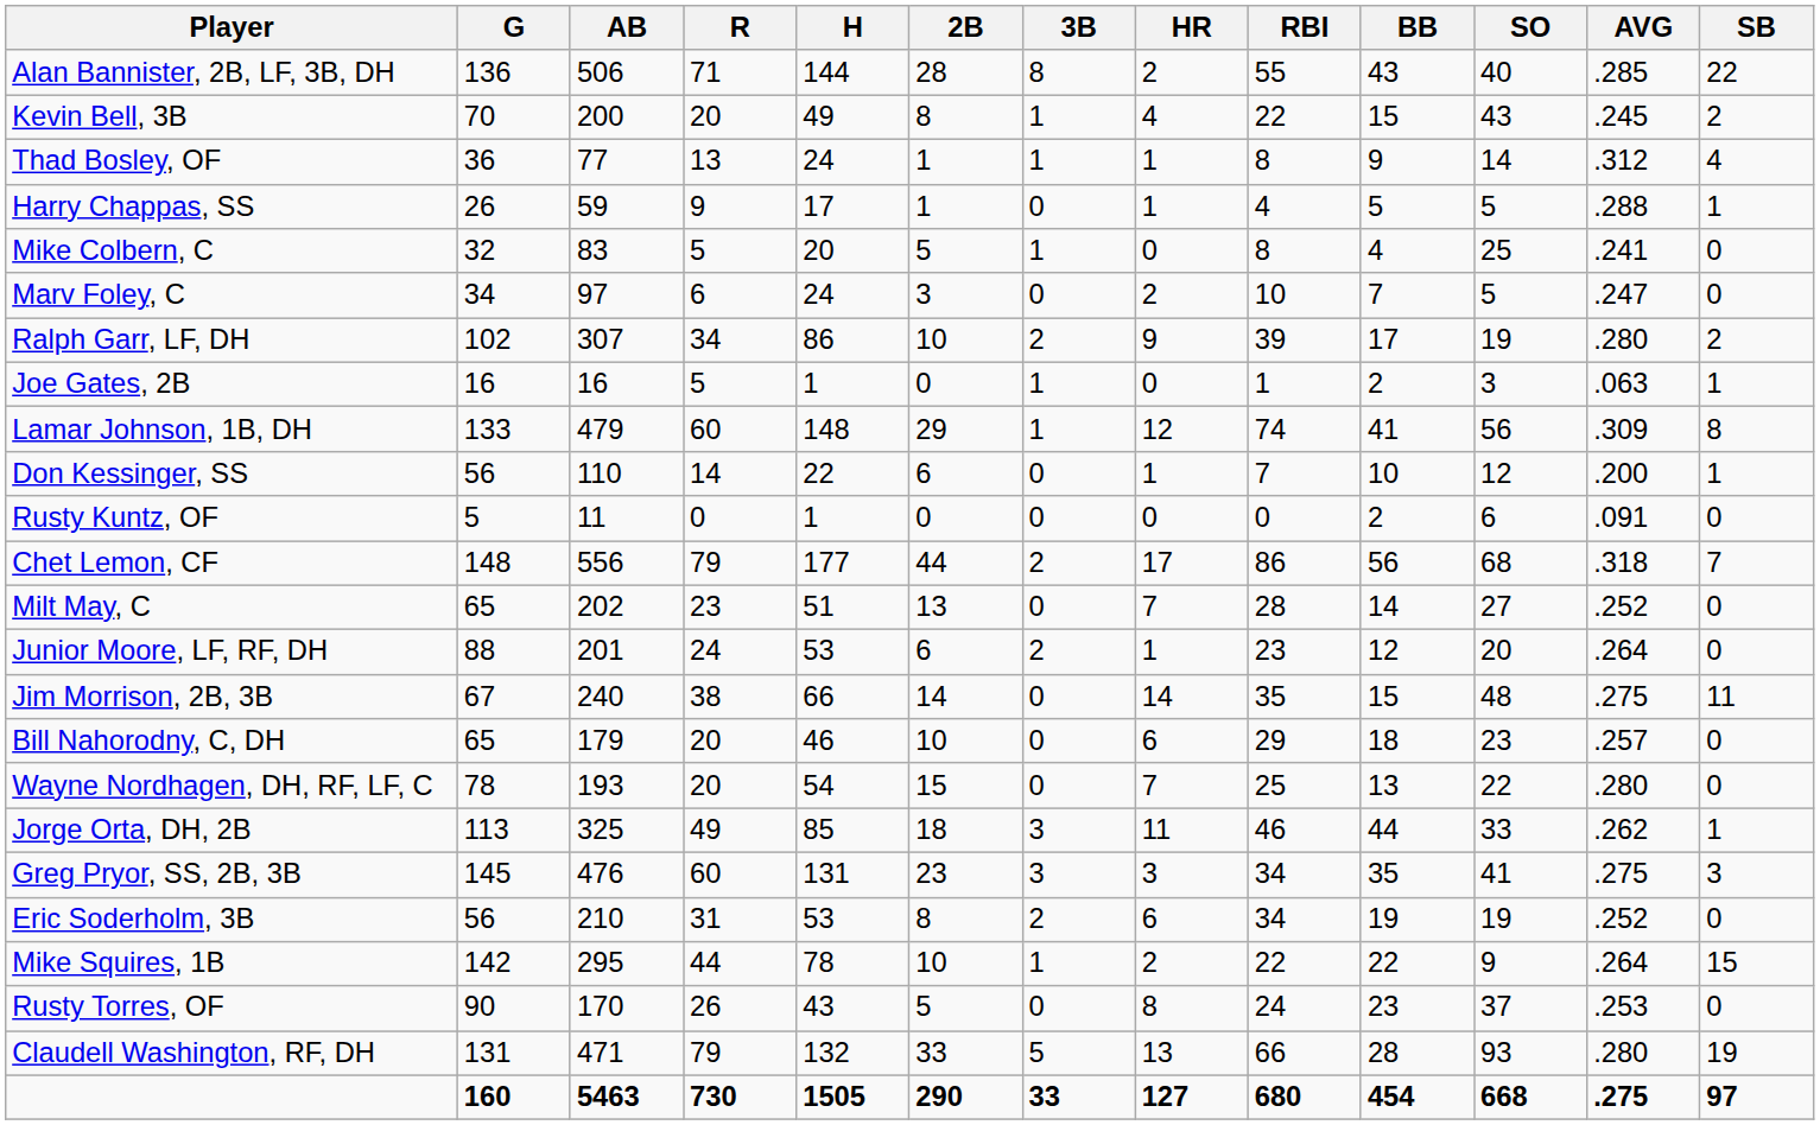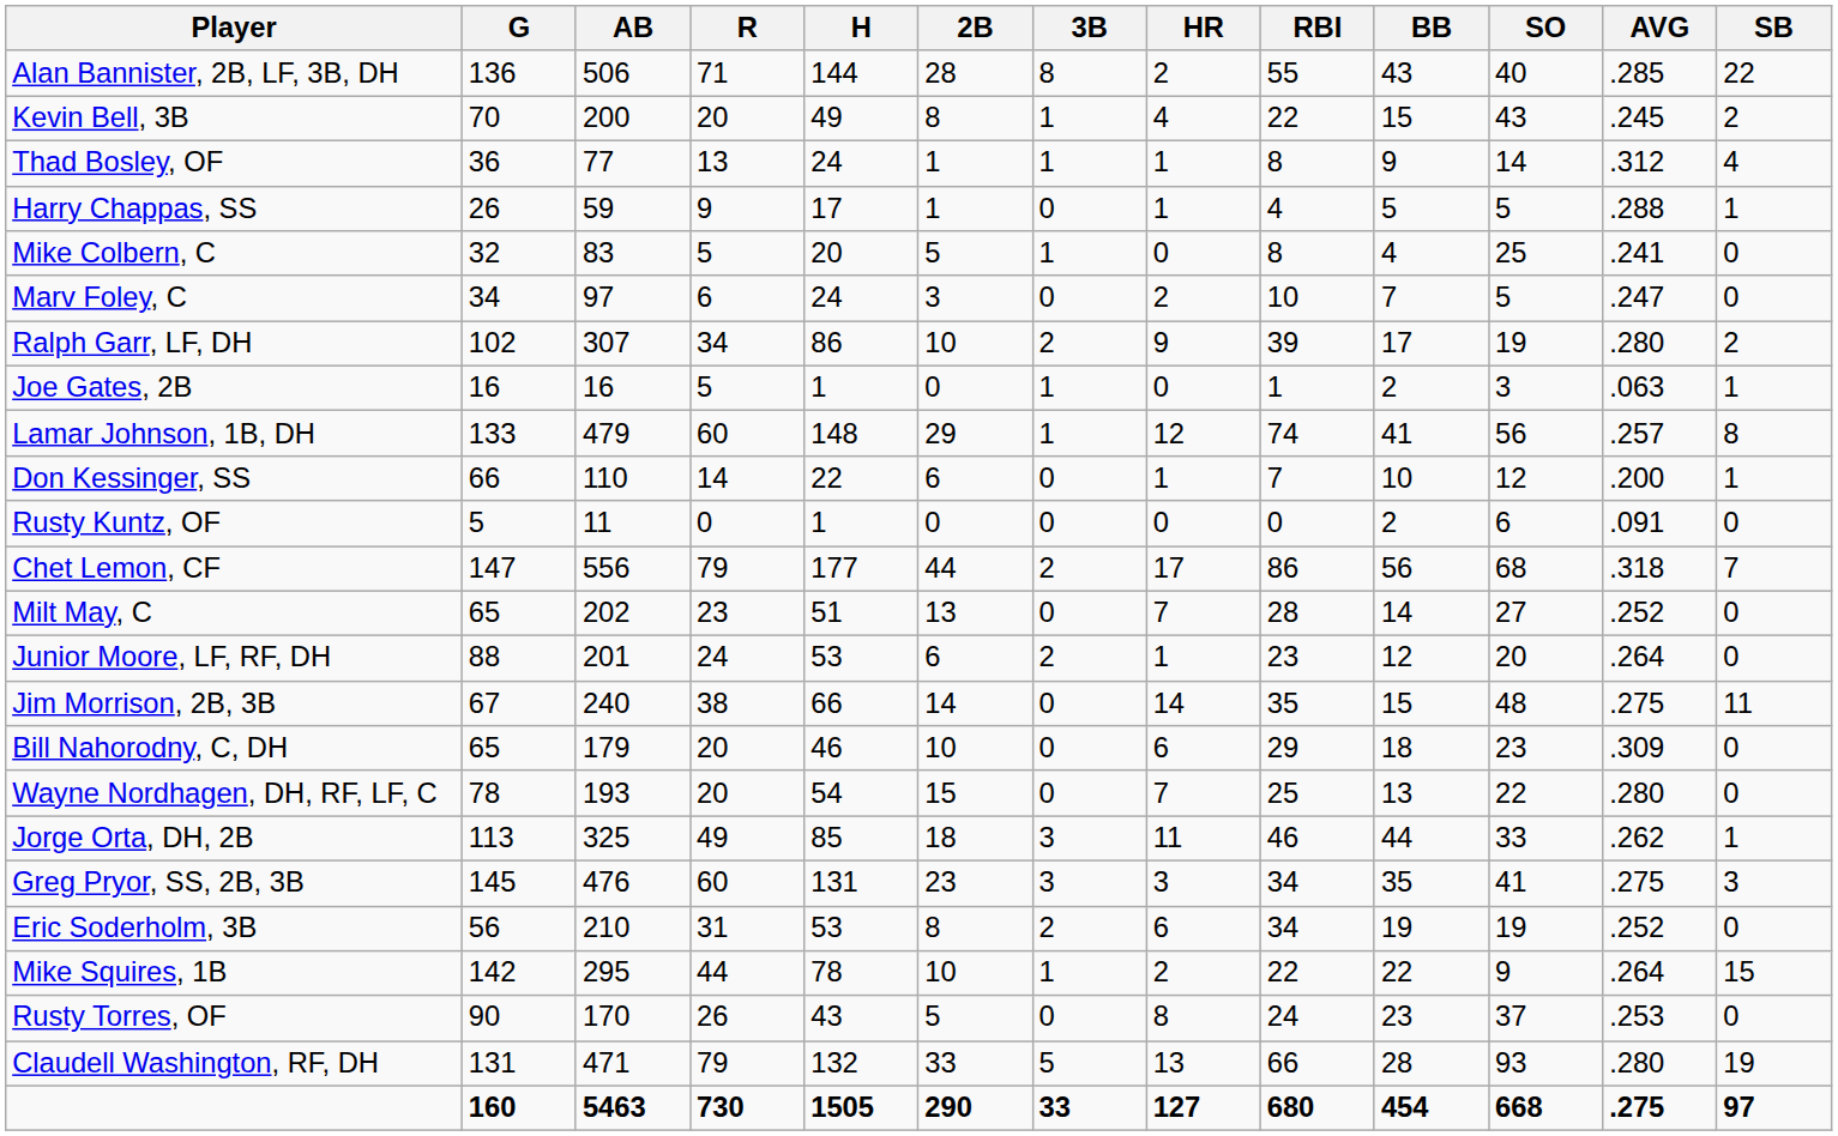 <table class="wikitable sortable">
 <tr>
 <th bgcolor="#DDDDFF" width="24%">Player</th>
 <th bgcolor="#DDDDFF" width="6%">G</th>
 <th bgcolor="#DDDDFF" width="6%">AB</th>
 <th bgcolor="#DDDDFF" width="6%">R</th>
 <th bgcolor="#DDDDFF" width="6%">H</th>
 <th bgcolor="#DDDDFF" width="6%">2B</th>
 <th bgcolor="#DDDDFF" width="6%">3B</th>
 <th bgcolor="#DDDDFF" width="6%">HR</th>
 <th bgcolor="#DDDDFF" width="6%">RBI</th>
 <th bgcolor="#DDDDFF" width="6%">BB</th>
 <th bgcolor="#DDDDFF" width="6%">SO</th>
 <th bgcolor="#DDDDFF" width="6%">AVG</th>
 <th bgcolor="#DDDDFF" width="6%">SB</th>
 </tr>
 <tr>
 <td><a href='#'>Alan Bannister</a>, 2B, LF, 3B, DH</td>
 <td>136</td>
 <td>506</td>
 <td>71</td>
 <td>144</td>
 <td>28</td>
 <td>8</td>
 <td>2</td>
 <td>55</td>
 <td>43</td>
 <td>40</td>
 <td>.285</td>
 <td>22</td>
 </tr>
 <tr>
 <td><a href='#'>Kevin Bell</a>, 3B</td>
 <td>70</td>
 <td>200</td>
 <td>20</td>
 <td>49</td>
 <td>8</td>
 <td>1</td>
 <td>4</td>
 <td>22</td>
 <td>15</td>
 <td>43</td>
 <td>.245</td>
 <td>2</td>
 </tr>
 <tr>
 <td><a href='#'>Thad Bosley</a>, OF</td>
 <td>36</td>
 <td>77</td>
 <td>13</td>
 <td>24</td>
 <td>1</td>
 <td>1</td>
 <td>1</td>
 <td>8</td>
 <td>9</td>
 <td>14</td>
 <td>.312</td>
 <td>4</td>
 </tr>
 <tr>
 <td><a href='#'>Harry Chappas</a>, SS</td>
 <td>26</td>
 <td>59</td>
 <td>9</td>
 <td>17</td>
 <td>1</td>
 <td>0</td>
 <td>1</td>
 <td>4</td>
 <td>5</td>
 <td>5</td>
 <td>.288</td>
 <td>1</td>
 </tr>
 <tr>
 <td><a href='#'>Mike Colbern</a>, C</td>
 <td>32</td>
 <td>83</td>
 <td>5</td>
 <td>20</td>
 <td>5</td>
 <td>1</td>
 <td>0</td>
 <td>8</td>
 <td>4</td>
 <td>25</td>
 <td>.241</td>
 <td>0</td>
 </tr>
 <tr>
 <td><a href='#'>Marv Foley</a>, C</td>
 <td>34</td>
 <td>97</td>
 <td>6</td>
 <td>24</td>
 <td>3</td>
 <td>0</td>
 <td>2</td>
 <td>10</td>
 <td>7</td>
 <td>5</td>
 <td>.247</td>
 <td>0</td>
 </tr>
 <tr>
 <td><a href='#'>Ralph Garr</a>, LF, DH</td>
 <td>102</td>
 <td>307</td>
 <td>34</td>
 <td>86</td>
 <td>10</td>
 <td>2</td>
 <td>9</td>
 <td>39</td>
 <td>17</td>
 <td>19</td>
 <td>.280</td>
 <td>2</td>
 </tr>
 <tr>
 <td><a href='#'>Joe Gates</a>, 2B</td>
 <td>16</td>
 <td>16</td>
 <td>5</td>
 <td>1</td>
 <td>0</td>
 <td>1</td>
 <td>0</td>
 <td>1</td>
 <td>2</td>
 <td>3</td>
 <td>.063</td>
 <td>1</td>
 </tr>
 <tr>
 <td><a href='#'>Lamar Johnson</a>, 1B, DH</td>
 <td>133</td>
 <td>479</td>
 <td>60</td>
 <td>148</td>
 <td>29</td>
 <td>1</td>
 <td>12</td>
 <td>74</td>
 <td>41</td>
 <td>56</td>
-<td>.309</td>
+<td>.257</td>
 <td>8</td>
 </tr>
 <tr>
 <td><a href='#'>Don Kessinger</a>, SS</td>
-<td>56</td>
+<td>66</td>
 <td>110</td>
 <td>14</td>
 <td>22</td>
 <td>6</td>
 <td>0</td>
 <td>1</td>
 <td>7</td>
 <td>10</td>
 <td>12</td>
 <td>.200</td>
 <td>1</td>
 </tr>
 <tr>
 <td><a href='#'>Rusty Kuntz</a>, OF</td>
 <td>5</td>
 <td>11</td>
 <td>0</td>
 <td>1</td>
 <td>0</td>
 <td>0</td>
 <td>0</td>
 <td>0</td>
 <td>2</td>
 <td>6</td>
 <td>.091</td>
 <td>0</td>
 </tr>
 <tr>
 <td><a href='#'>Chet Lemon</a>, CF</td>
-<td>148</td>
+<td>147</td>
 <td>556</td>
 <td>79</td>
 <td>177</td>
 <td>44</td>
 <td>2</td>
 <td>17</td>
 <td>86</td>
 <td>56</td>
 <td>68</td>
 <td>.318</td>
 <td>7</td>
 </tr>
 <tr>
 <td><a href='#'>Milt May</a>, C</td>
 <td>65</td>
 <td>202</td>
 <td>23</td>
 <td>51</td>
 <td>13</td>
 <td>0</td>
 <td>7</td>
 <td>28</td>
 <td>14</td>
 <td>27</td>
 <td>.252</td>
 <td>0</td>
 </tr>
 <tr>
 <td><a href='#'>Junior Moore</a>, LF, RF, DH</td>
 <td>88</td>
 <td>201</td>
 <td>24</td>
 <td>53</td>
 <td>6</td>
 <td>2</td>
 <td>1</td>
 <td>23</td>
 <td>12</td>
 <td>20</td>
 <td>.264</td>
 <td>0</td>
 </tr>
 <tr>
 <td><a href='#'>Jim Morrison</a>, 2B, 3B</td>
 <td>67</td>
 <td>240</td>
 <td>38</td>
 <td>66</td>
 <td>14</td>
 <td>0</td>
 <td>14</td>
 <td>35</td>
 <td>15</td>
 <td>48</td>
 <td>.275</td>
 <td>11</td>
 </tr>
 <tr>
 <td><a href='#'>Bill Nahorodny</a>, C, DH</td>
 <td>65</td>
 <td>179</td>
 <td>20</td>
 <td>46</td>
 <td>10</td>
 <td>0</td>
 <td>6</td>
 <td>29</td>
 <td>18</td>
 <td>23</td>
-<td>.257</td>
+<td>.309</td>
 <td>0</td>
 </tr>
 <tr>
 <td><a href='#'>Wayne Nordhagen</a>, DH, RF, LF, C</td>
 <td>78</td>
 <td>193</td>
 <td>20</td>
 <td>54</td>
 <td>15</td>
 <td>0</td>
 <td>7</td>
 <td>25</td>
 <td>13</td>
 <td>22</td>
 <td>.280</td>
 <td>0</td>
 </tr>
 <tr>
 <td><a href='#'>Jorge Orta</a>, DH, 2B</td>
 <td>113</td>
 <td>325</td>
 <td>49</td>
 <td>85</td>
 <td>18</td>
 <td>3</td>
 <td>11</td>
 <td>46</td>
 <td>44</td>
 <td>33</td>
 <td>.262</td>
 <td>1</td>
 </tr>
 <tr>
 <td><a href='#'>Greg Pryor</a>, SS, 2B, 3B</td>
 <td>145</td>
 <td>476</td>
 <td>60</td>
 <td>131</td>
 <td>23</td>
 <td>3</td>
 <td>3</td>
 <td>34</td>
 <td>35</td>
 <td>41</td>
 <td>.275</td>
 <td>3</td>
 </tr>
 <tr>
 <td><a href='#'>Eric Soderholm</a>, 3B</td>
 <td>56</td>
 <td>210</td>
 <td>31</td>
 <td>53</td>
 <td>8</td>
 <td>2</td>
 <td>6</td>
 <td>34</td>
 <td>19</td>
 <td>19</td>
 <td>.252</td>
 <td>0</td>
 </tr>
 <tr>
 <td><a href='#'>Mike Squires</a>, 1B</td>
 <td>142</td>
 <td>295</td>
 <td>44</td>
 <td>78</td>
 <td>10</td>
 <td>1</td>
 <td>2</td>
 <td>22</td>
 <td>22</td>
 <td>9</td>
 <td>.264</td>
 <td>15</td>
 </tr>
 <tr>
 <td><a href='#'>Rusty Torres</a>, OF</td>
 <td>90</td>
 <td>170</td>
 <td>26</td>
 <td>43</td>
 <td>5</td>
 <td>0</td>
 <td>8</td>
 <td>24</td>
 <td>23</td>
 <td>37</td>
 <td>.253</td>
 <td>0</td>
 </tr>
 <tr>
 <td><a href='#'>Claudell Washington</a>, RF, DH</td>
 <td>131</td>
 <td>471</td>
 <td>79</td>
 <td>132</td>
 <td>33</td>
 <td>5</td>
 <td>13</td>
 <td>66</td>
 <td>28</td>
 <td>93</td>
 <td>.280</td>
 <td>19</td>
 </tr>
 <tr class="sortbottom">
 <td></td>
 <td><strong>160</strong></td>
 <td><strong>5463</strong></td>
 <td><strong>730</strong></td>
 <td><strong>1505</strong></td>
 <td><strong>290</strong></td>
 <td><strong>33</strong></td>
 <td><strong>127</strong></td>
 <td><strong>680</strong></td>
 <td><strong>454</strong></td>
 <td><strong>668</strong></td>
 <td><strong>.275</strong></td>
 <td><strong>97</strong></td>
 </tr>
 </table>
